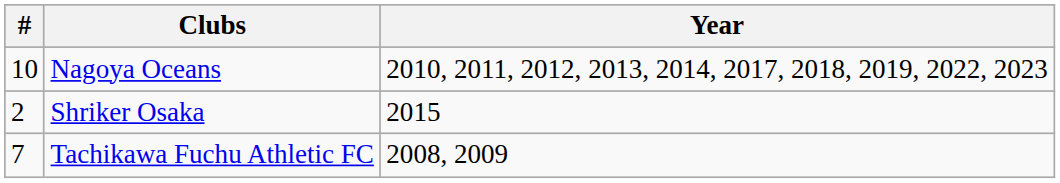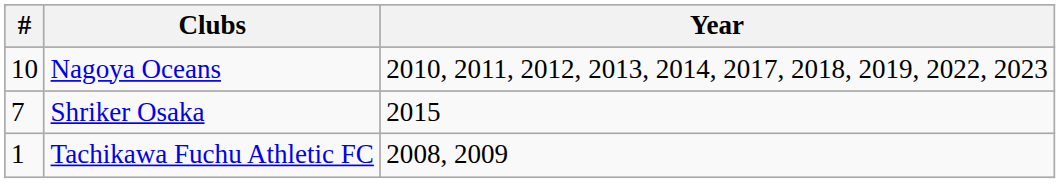 <table class="wikitable">
 <tr>
 <th>#</th>
 <th>Clubs</th>
 <th>Year</th>
 </tr>
 <tr>
 <td>10</td>
 <td><a href='#'>Nagoya Oceans</a></td>
 <td>2010, 2011, 2012, 2013, 2014, 2017, 2018, 2019, 2022, 2023</td>
 </tr>
 <tr>
-<td>2</td>
+<td>7</td>
 <td><a href='#'>Shriker Osaka</a></td>
 <td>2015</td>
 </tr>
 <tr>
-<td>7</td>
+<td>1</td>
 <td><a href='#'>Tachikawa Fuchu Athletic FC</a></td>
 <td>2008, 2009</td>
 </tr>
 </table>
